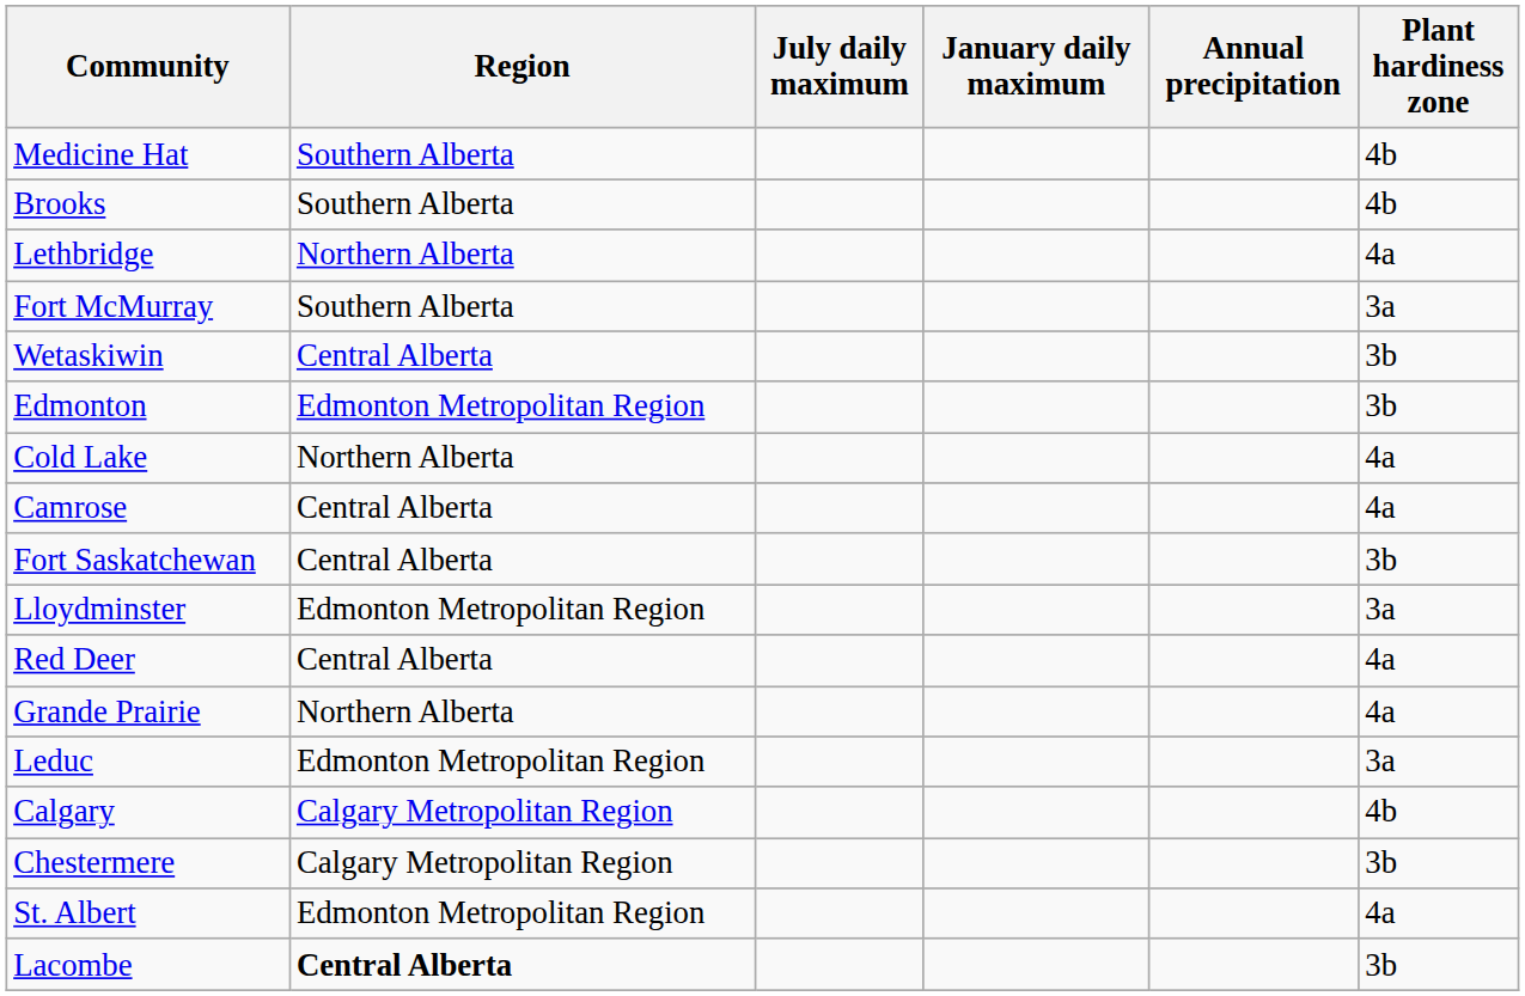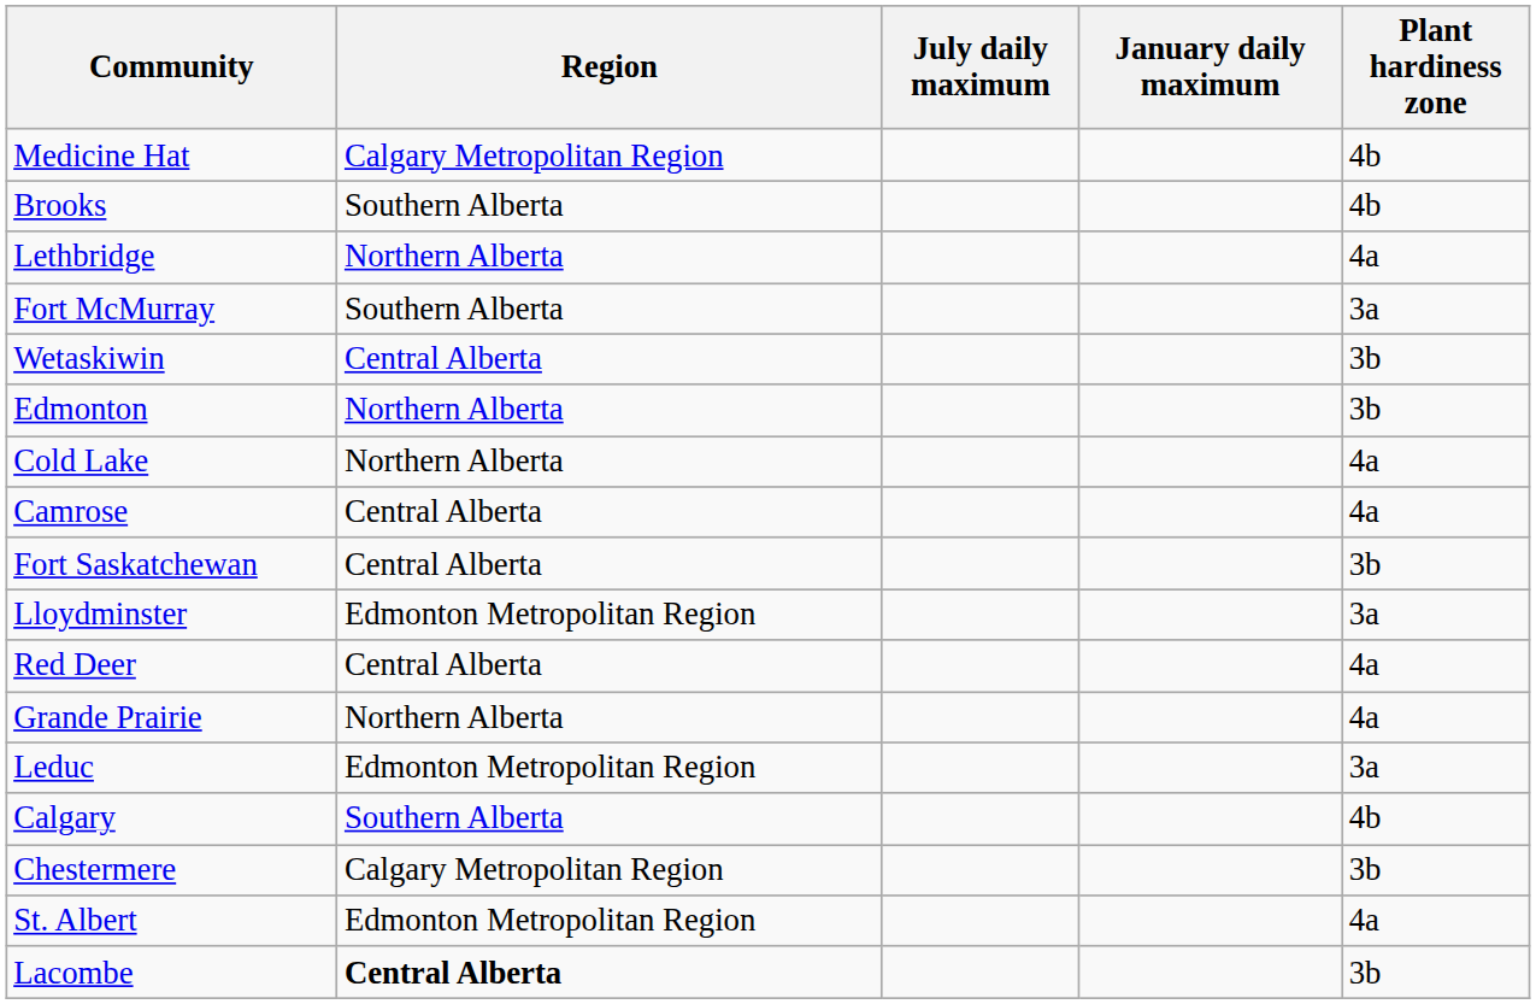 <table class="wikitable sortable" style="margin:1em auto; width:60%;">
 <tr>
 <th>Community</th>
 <th>Region</th>
 <th>July daily<br>maximum</th>
 <th data-sort-type=number>January daily<br>maximum</th>
-<th>Annual<br>precipitation</th>
 <th>Plant<br>hardiness<br>zone</th>
 </tr>
 <tr>
 <td><a href='#'>Medicine Hat</a></td>
-<td><a href='#'>Southern Alberta</a></td>
-<td></td>
+<td><a href='#'>Calgary Metropolitan Region</a></td>
 <td></td>
 <td></td>
 <td>4b</td>
 </tr>
 <tr>
 <td><a href='#'>Brooks</a></td>
 <td>Southern Alberta</td>
 <td></td>
 <td></td>
-<td></td>
 <td>4b</td>
 </tr>
 <tr>
 <td><a href='#'>Lethbridge</a></td>
 <td><a href='#'>Northern Alberta</a></td>
-<td></td>
 <td></td>
 <td></td>
 <td>4a</td>
 </tr>
 <tr>
 <td><a href='#'>Fort McMurray</a></td>
 <td>Southern Alberta</td>
 <td></td>
 <td></td>
-<td></td>
 <td>3a</td>
 </tr>
 <tr>
 <td><a href='#'>Wetaskiwin</a></td>
 <td><a href='#'>Central Alberta</a></td>
 <td></td>
 <td></td>
-<td></td>
 <td>3b</td>
 </tr>
 <tr>
 <td><a href='#'>Edmonton</a></td>
-<td><a href='#'>Edmonton Metropolitan Region</a></td>
-<td></td>
+<td><a href='#'>Northern Alberta</a></td>
 <td></td>
 <td></td>
 <td>3b</td>
 </tr>
 <tr>
 <td><a href='#'>Cold Lake</a></td>
 <td>Northern Alberta</td>
 <td></td>
 <td></td>
-<td></td>
 <td>4a</td>
 </tr>
 <tr>
 <td><a href='#'>Camrose</a></td>
 <td>Central Alberta</td>
-<td></td>
 <td></td>
 <td></td>
 <td>4a</td>
 </tr>
 <tr>
 <td><a href='#'>Fort Saskatchewan</a></td>
 <td>Central Alberta</td>
 <td></td>
 <td></td>
-<td></td>
 <td>3b</td>
 </tr>
 <tr>
 <td><a href='#'>Lloydminster</a></td>
 <td>Edmonton Metropolitan Region</td>
-<td></td>
 <td></td>
 <td></td>
 <td>3a</td>
 </tr>
 <tr>
 <td><a href='#'>Red Deer</a></td>
 <td>Central Alberta</td>
 <td></td>
 <td></td>
-<td></td>
 <td>4a</td>
 </tr>
 <tr>
 <td><a href='#'>Grande Prairie</a></td>
 <td>Northern Alberta</td>
-<td></td>
 <td></td>
 <td></td>
 <td>4a</td>
 </tr>
 <tr>
 <td><a href='#'>Leduc</a></td>
 <td>Edmonton Metropolitan Region</td>
 <td></td>
 <td></td>
-<td></td>
 <td>3a</td>
 </tr>
 <tr>
 <td><a href='#'>Calgary</a></td>
-<td><a href='#'>Calgary Metropolitan Region</a></td>
-<td></td>
+<td><a href='#'>Southern Alberta</a></td>
 <td></td>
 <td></td>
 <td>4b</td>
 </tr>
 <tr>
 <td><a href='#'>Chestermere</a></td>
 <td>Calgary Metropolitan Region</td>
 <td></td>
 <td></td>
-<td></td>
 <td>3b</td>
 </tr>
 <tr>
 <td><a href='#'>St. Albert</a></td>
 <td>Edmonton Metropolitan Region</td>
-<td></td>
 <td></td>
 <td></td>
 <td>4a</td>
 </tr>
 <tr>
 <td><a href='#'>Lacombe</a></td>
 <td><strong>Central Alberta</strong></td>
 <td></td>
 <td></td>
-<td></td>
 <td>3b</td>
 </tr>
 </table>
